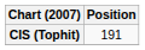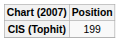 <table class="wikitable plainrowheaders" style="text-align:center;">
 <tr>
 <th scope="col">Chart (2007)</th>
 <th scope="col">Position</th>
 </tr>
 <tr>
 <th scope="row">CIS (Tophit)</th>
-<td>191</td>
+<td>199</td>
 </tr>
 <tr>
 </tr>
 </table>
